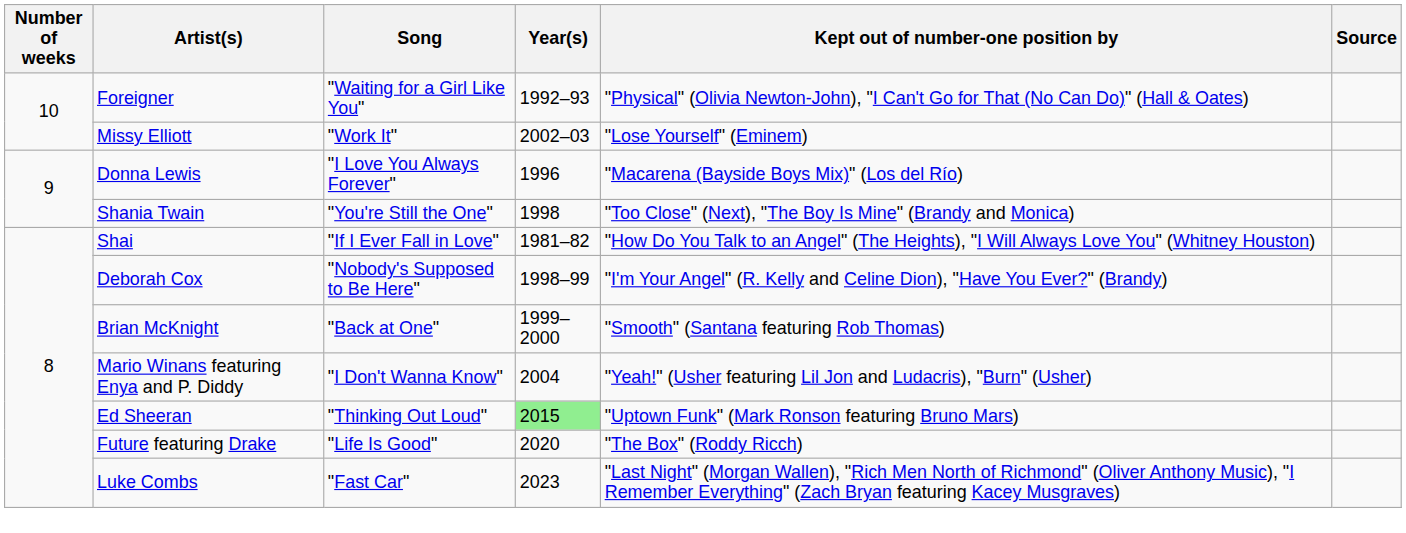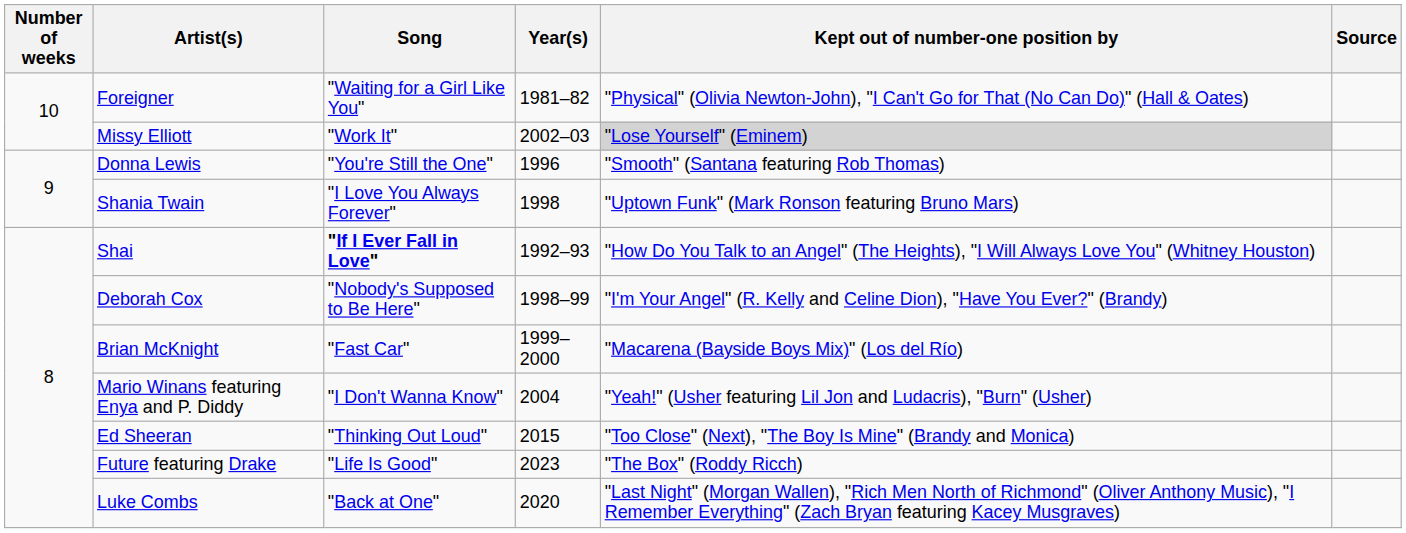 <table class="wikitable">
 <tr>
 <th>Number of <br> weeks</th>
 <th>Artist(s)</th>
 <th>Song</th>
 <th>Year(s)</th>
 <th>Kept out of number-one position by</th>
 <th>Source</th>
 </tr>
 <tr>
 <td rowspan=2 style="text-align:center;">10</td>
 <td><a href='#'>Foreigner</a></td>
 <td>"<a href='#'>Waiting for a Girl Like You</a>"</td>
-<td>1992–93</td>
+<td>1981–82</td>
 <td>"<a href='#'>Physical</a>" (<a href='#'>Olivia Newton-John</a>), "<a href='#'>I Can't Go for That (No Can Do)</a>" (<a href='#'>Hall & Oates</a>)</td>
 <td></td>
 </tr>
 <tr>
 <td><a href='#'>Missy Elliott</a></td>
 <td>"<a href='#'>Work It</a>"</td>
 <td>2002–03</td>
-<td>"<a href='#'>Lose Yourself</a>" (<a href='#'>Eminem</a>)</td>
+<td style="background: lightgrey;">"<a href='#'>Lose Yourself</a>" (<a href='#'>Eminem</a>)</td>
 <td></td>
 </tr>
 <tr>
 <td rowspan="2" style="text-align:center;">9</td>
 <td><a href='#'>Donna Lewis</a></td>
-<td>"<a href='#'>I Love You Always Forever</a>"</td>
+<td>"<a href='#'>You're Still the One</a>"</td>
 <td>1996</td>
-<td>"<a href='#'>Macarena (Bayside Boys Mix)</a>" (<a href='#'>Los del Río</a>)</td>
+<td>"<a href='#'>Smooth</a>" (<a href='#'>Santana</a> featuring <a href='#'>Rob Thomas</a>)</td>
 <td></td>
 </tr>
 <tr>
 <td><a href='#'>Shania Twain</a></td>
-<td>"<a href='#'>You're Still the One</a>"</td>
+<td>"<a href='#'>I Love You Always Forever</a>"</td>
 <td>1998</td>
-<td>"<a href='#'>Too Close</a>" (<a href='#'>Next</a>), "<a href='#'>The Boy Is Mine</a>" (<a href='#'>Brandy</a> and <a href='#'>Monica</a>)</td>
+<td>"<a href='#'>Uptown Funk</a>" (<a href='#'>Mark Ronson</a> featuring <a href='#'>Bruno Mars</a>)</td>
 <td></td>
 </tr>
 <tr>
 <td rowspan=7 style="text-align:center;">8</td>
 <td><a href='#'>Shai</a></td>
-<td>"<a href='#'>If I Ever Fall in Love</a>"</td>
-<td>1981–82</td>
+<td><strong>"<a href='#'>If I Ever Fall in Love</a>"</strong></td>
+<td>1992–93</td>
 <td>"<a href='#'>How Do You Talk to an Angel</a>" (<a href='#'>The Heights</a>), "<a href='#'>I Will Always Love You</a>" (<a href='#'>Whitney Houston</a>)</td>
 <td></td>
 </tr>
 <tr>
 <td><a href='#'>Deborah Cox</a></td>
 <td>"<a href='#'>Nobody's Supposed to Be Here</a>"</td>
 <td>1998–99</td>
 <td>"<a href='#'>I'm Your Angel</a>" (<a href='#'>R. Kelly</a> and <a href='#'>Celine Dion</a>), "<a href='#'>Have You Ever?</a>" (<a href='#'>Brandy</a>)</td>
 <td></td>
 </tr>
 <tr>
 <td><a href='#'>Brian McKnight</a></td>
-<td>"<a href='#'>Back at One</a>"</td>
+<td>"<a href='#'>Fast Car</a>"</td>
 <td>1999–2000</td>
-<td>"<a href='#'>Smooth</a>" (<a href='#'>Santana</a> featuring <a href='#'>Rob Thomas</a>)</td>
+<td>"<a href='#'>Macarena (Bayside Boys Mix)</a>" (<a href='#'>Los del Río</a>)</td>
 <td></td>
 </tr>
 <tr>
 <td><a href='#'>Mario Winans</a> featuring <a href='#'>Enya</a> and P. Diddy</td>
 <td>"<a href='#'>I Don't Wanna Know</a>"</td>
 <td>2004</td>
 <td>"<a href='#'>Yeah!</a>" (<a href='#'>Usher</a> featuring <a href='#'>Lil Jon</a> and <a href='#'>Ludacris</a>), "<a href='#'>Burn</a>" (<a href='#'>Usher</a>)</td>
 <td></td>
 </tr>
 <tr>
 <td><a href='#'>Ed Sheeran</a></td>
 <td>"<a href='#'>Thinking Out Loud</a>"</td>
-<td style="background: lightgreen;">2015</td>
-<td>"<a href='#'>Uptown Funk</a>" (<a href='#'>Mark Ronson</a> featuring <a href='#'>Bruno Mars</a>)</td>
+<td>2015</td>
+<td>"<a href='#'>Too Close</a>" (<a href='#'>Next</a>), "<a href='#'>The Boy Is Mine</a>" (<a href='#'>Brandy</a> and <a href='#'>Monica</a>)</td>
 <td></td>
 </tr>
 <tr>
 <td><a href='#'>Future</a> featuring <a href='#'>Drake</a></td>
 <td>"<a href='#'>Life Is Good</a>"</td>
-<td>2020</td>
+<td>2023</td>
 <td>"<a href='#'>The Box</a>" (<a href='#'>Roddy Ricch</a>)</td>
 <td></td>
 </tr>
 <tr>
 <td><a href='#'>Luke Combs</a></td>
-<td>"<a href='#'>Fast Car</a>"</td>
-<td>2023</td>
+<td>"<a href='#'>Back at One</a>"</td>
+<td>2020</td>
 <td>"<a href='#'>Last Night</a>" (<a href='#'>Morgan Wallen</a>), "<a href='#'>Rich Men North of Richmond</a>" (<a href='#'>Oliver Anthony Music</a>), "<a href='#'>I Remember Everything</a>" (<a href='#'>Zach Bryan</a> featuring <a href='#'>Kacey Musgraves</a>)</td>
 <td></td>
 </tr>
 </table>
